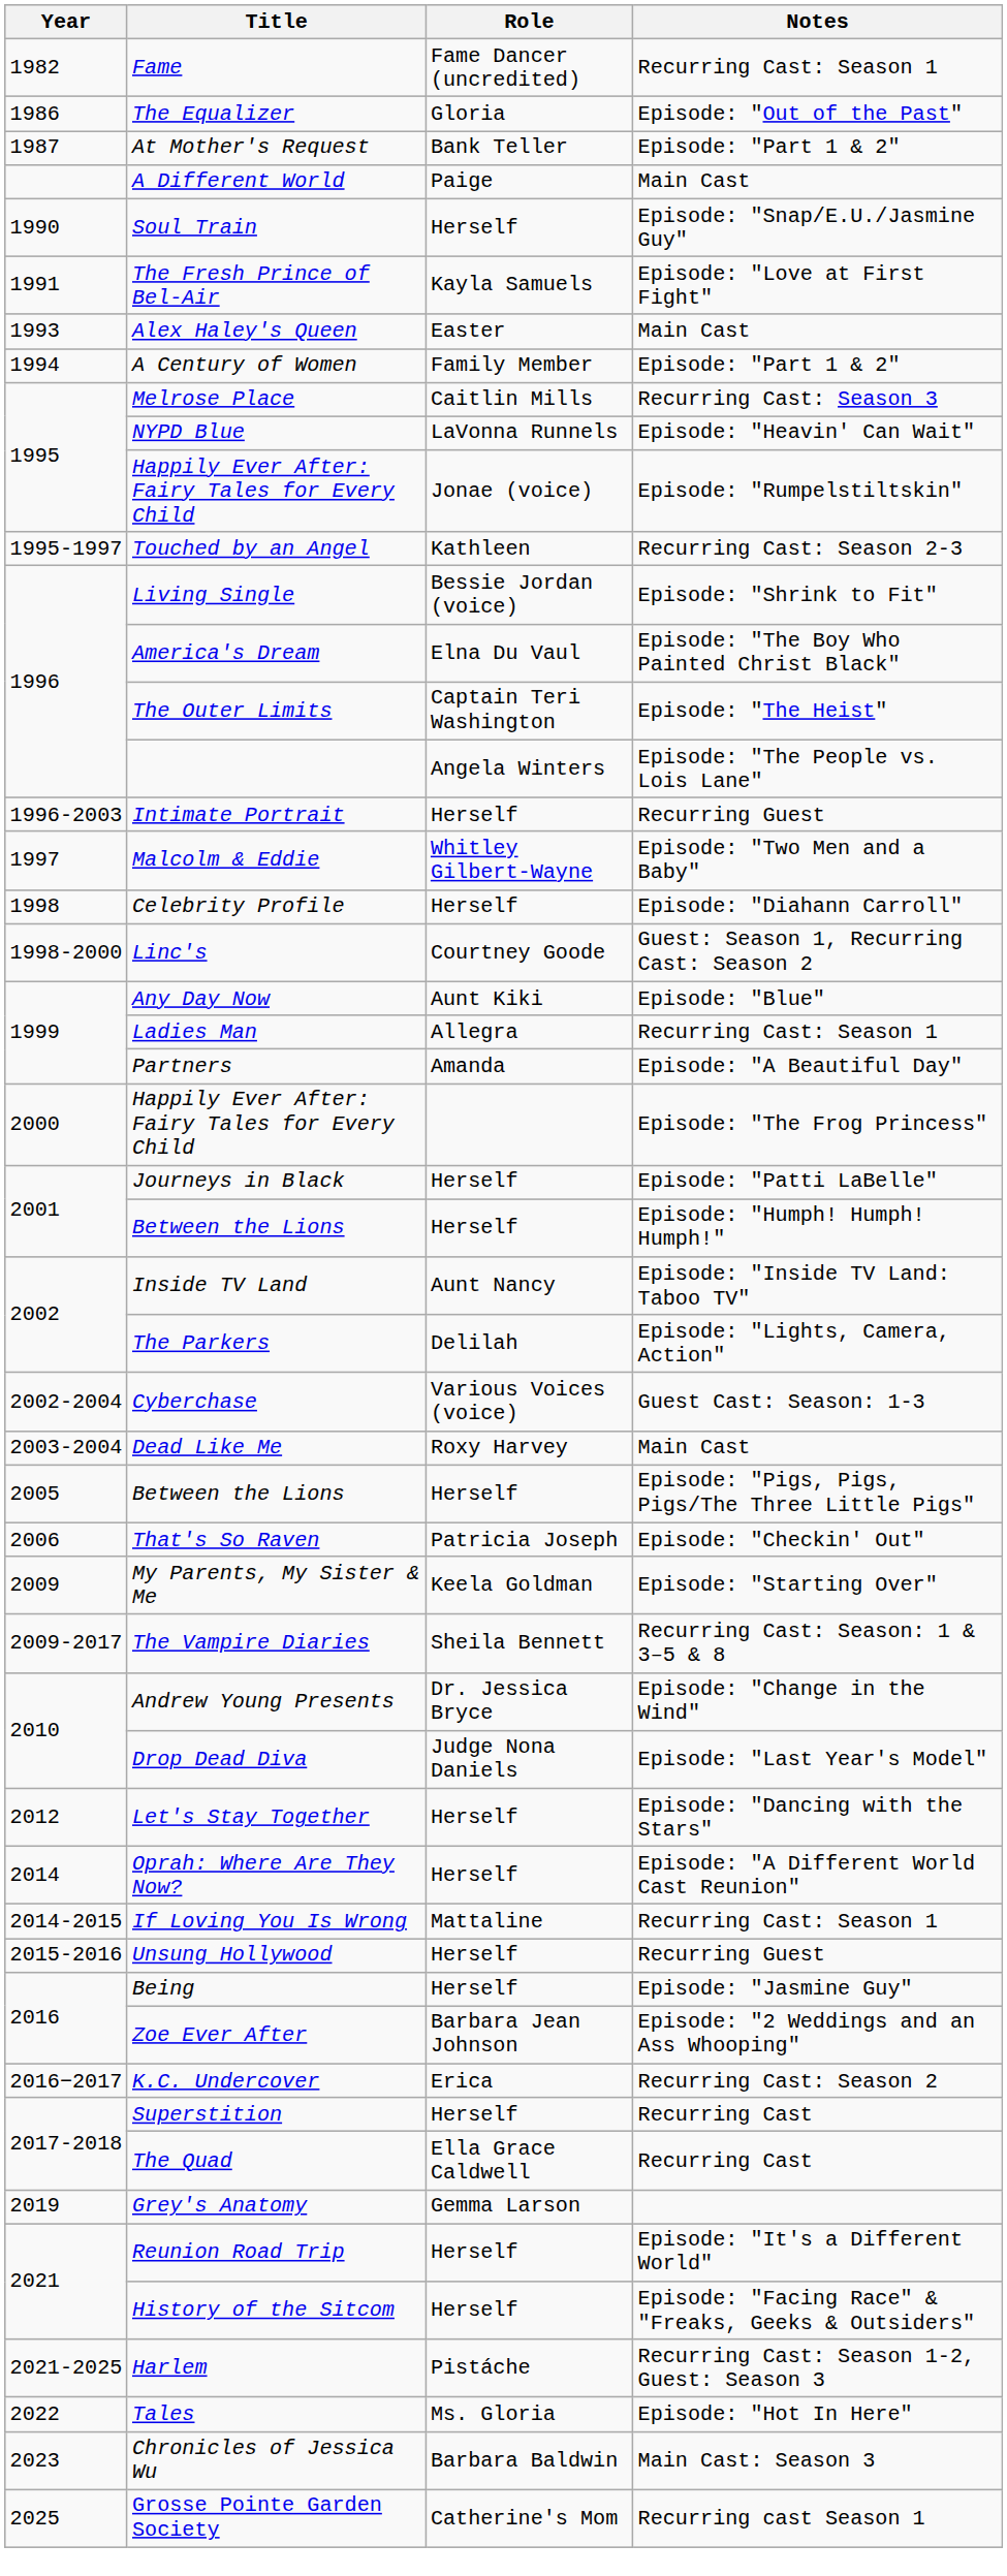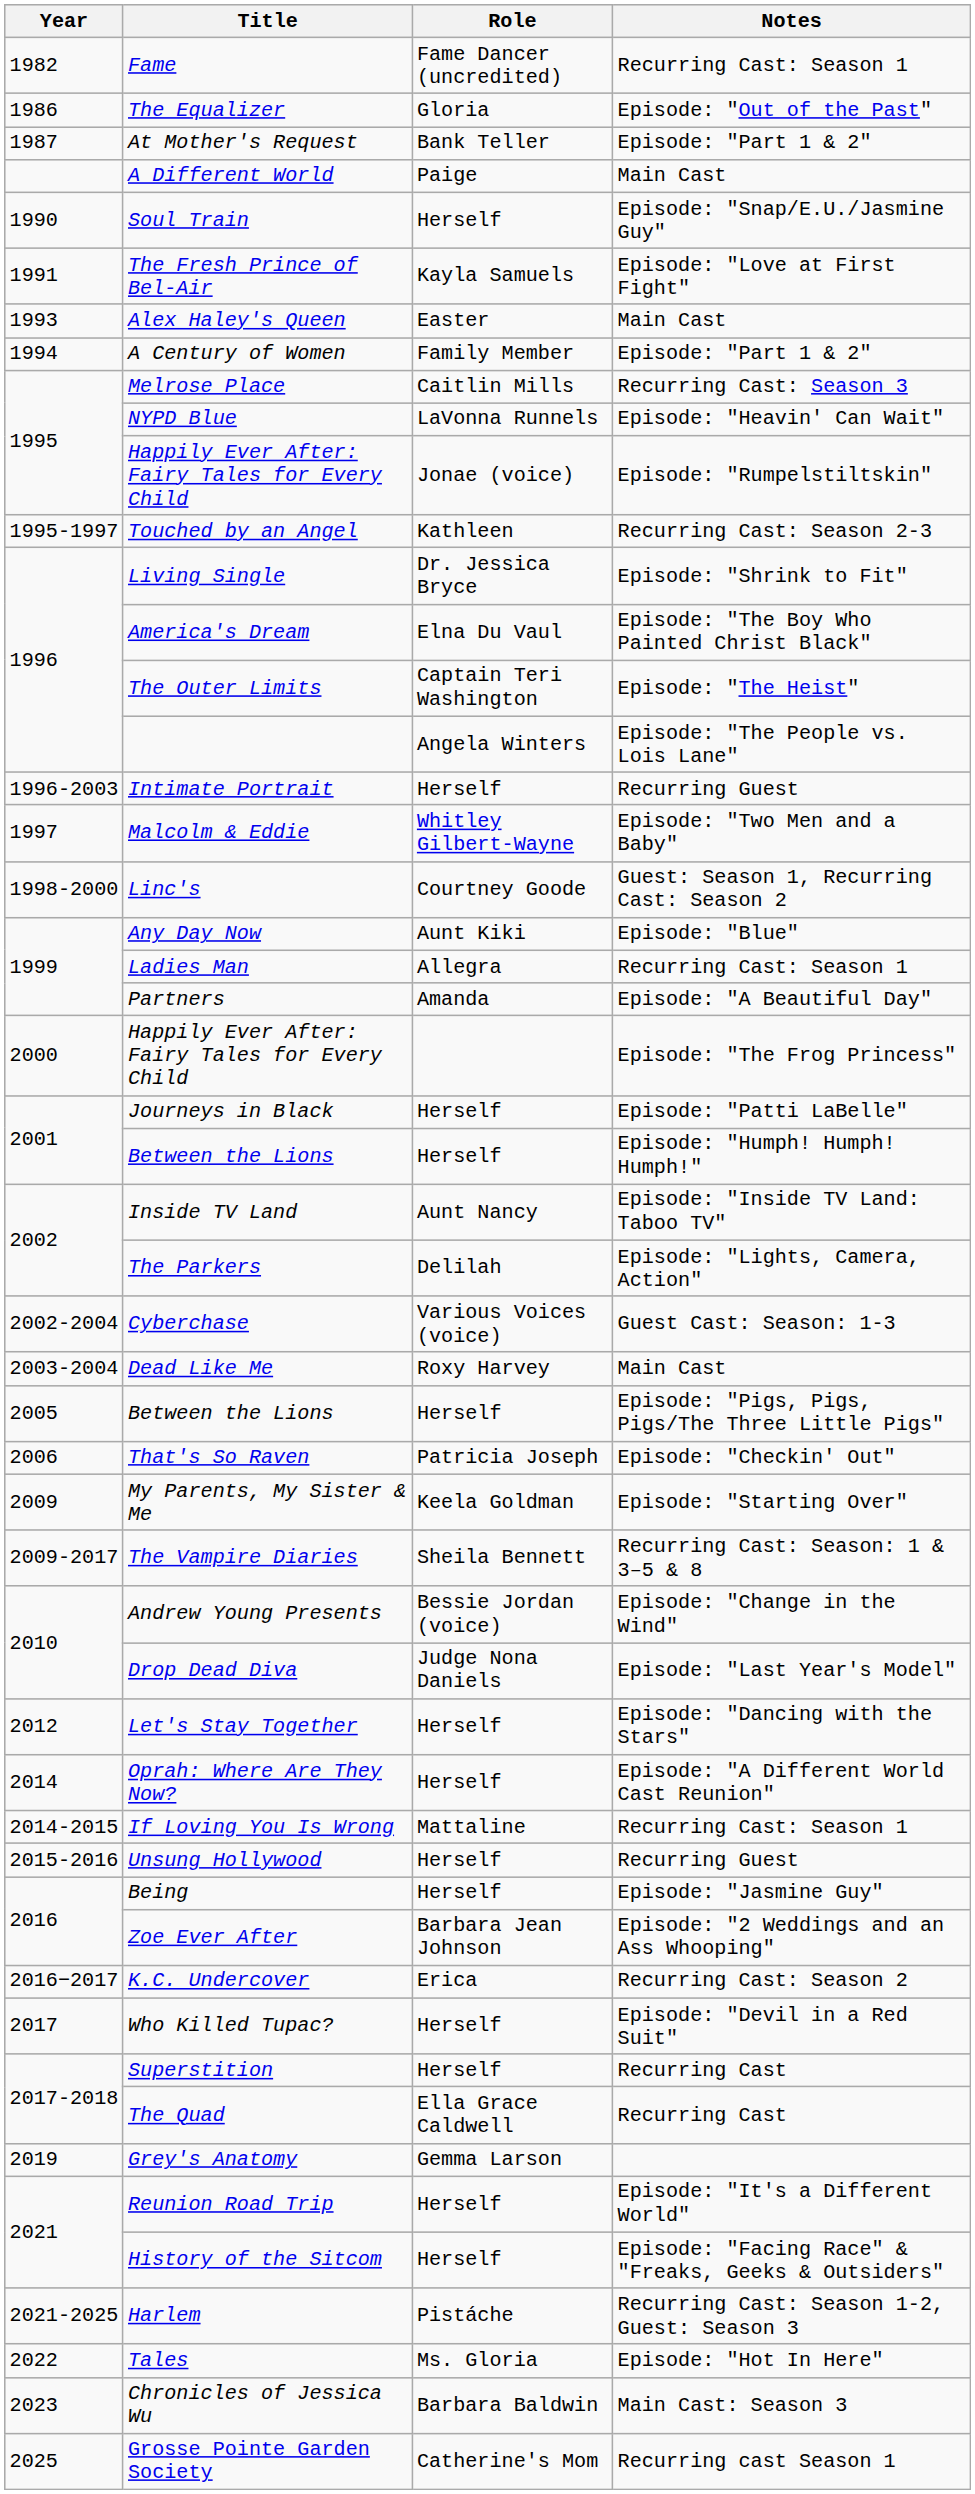 <table class="wikitable plainrowheaders sortable" style="margin-right: 0;">
 <tr>
 <th>Year</th>
 <th>Title</th>
 <th>Role</th>
 <th>Notes</th>
 </tr>
 <tr>
 <td>1982</td>
 <td><em><a href='#'>Fame</a></em></td>
 <td>Fame Dancer (uncredited)</td>
 <td>Recurring Cast: Season 1</td>
 </tr>
 <tr>
 <td>1986</td>
 <td><em><a href='#'>The Equalizer</a></em></td>
 <td>Gloria</td>
 <td>Episode: "<a href='#'>Out of the Past</a>"</td>
 </tr>
 <tr>
 <td>1987</td>
 <td><em>At Mother's Request</em></td>
 <td>Bank Teller</td>
 <td>Episode: "Part 1 & 2"</td>
 </tr>
 <tr>
 <td></td>
 <td><em><a href='#'>A Different World</a></em></td>
 <td>Paige</td>
 <td>Main Cast</td>
 </tr>
 <tr>
 <td>1990</td>
 <td><em><a href='#'>Soul Train</a></em></td>
 <td>Herself</td>
 <td>Episode: "Snap/E.U./Jasmine Guy"</td>
 </tr>
 <tr>
 <td>1991</td>
 <td><em><a href='#'>The Fresh Prince of Bel-Air</a></em></td>
 <td>Kayla Samuels</td>
 <td>Episode: "Love at First Fight"</td>
 </tr>
 <tr>
 <td>1993</td>
 <td><em><a href='#'>Alex Haley's Queen</a></em></td>
 <td>Easter</td>
 <td>Main Cast</td>
 </tr>
 <tr>
 <td>1994</td>
 <td><em>A Century of Women</em></td>
 <td>Family Member</td>
 <td>Episode: "Part 1 & 2"</td>
 </tr>
 <tr>
 <td rowspan=3>1995</td>
 <td><em><a href='#'>Melrose Place</a></em></td>
 <td>Caitlin Mills</td>
 <td>Recurring Cast: <a href='#'>Season 3</a></td>
 </tr>
 <tr>
 <td><em><a href='#'>NYPD Blue</a></em></td>
 <td>LaVonna Runnels</td>
 <td>Episode: "Heavin' Can Wait"</td>
 </tr>
 <tr>
 <td><em><a href='#'>Happily Ever After: Fairy Tales for Every Child</a></em></td>
 <td>Jonae (voice)</td>
 <td>Episode: "Rumpelstiltskin"</td>
 </tr>
 <tr>
 <td>1995-1997</td>
 <td><em><a href='#'>Touched by an Angel</a></em></td>
 <td>Kathleen</td>
 <td>Recurring Cast: Season 2-3</td>
 </tr>
 <tr>
 <td rowspan=4>1996</td>
 <td><em><a href='#'>Living Single</a></em></td>
-<td>Bessie Jordan (voice)</td>
+<td>Dr. Jessica Bryce</td>
 <td>Episode: "Shrink to Fit"</td>
 </tr>
 <tr>
 <td><em><a href='#'>America's Dream</a></em></td>
 <td>Elna Du Vaul</td>
 <td>Episode: "The Boy Who Painted Christ Black"</td>
 </tr>
 <tr>
 <td><em><a href='#'>The Outer Limits</a></em></td>
 <td>Captain Teri Washington</td>
 <td>Episode: "<a href='#'>The Heist</a>"</td>
 </tr>
 <tr>
 <td></td>
 <td>Angela Winters</td>
 <td>Episode: "The People vs. Lois Lane"</td>
 </tr>
 <tr>
 <td>1996-2003</td>
 <td><em><a href='#'>Intimate Portrait</a></em></td>
 <td>Herself</td>
 <td>Recurring Guest</td>
 </tr>
 <tr>
 <td>1997</td>
 <td><em><a href='#'>Malcolm & Eddie</a></em></td>
 <td><a href='#'>Whitley Gilbert-Wayne</a></td>
 <td>Episode: "Two Men and a Baby"</td>
-</tr>
-<tr>
-<td>1998</td>
-<td><em>Celebrity Profile</em></td>
-<td>Herself</td>
-<td>Episode: "Diahann Carroll"</td>
 </tr>
 <tr>
 <td>1998-2000</td>
 <td><em><a href='#'>Linc's</a></em></td>
 <td>Courtney Goode</td>
 <td>Guest: Season 1, Recurring Cast: Season 2</td>
 </tr>
 <tr>
 <td rowspan=3>1999</td>
 <td><em><a href='#'>Any Day Now</a></em></td>
 <td>Aunt Kiki</td>
 <td>Episode: "Blue"</td>
 </tr>
 <tr>
 <td><em><a href='#'>Ladies Man</a></em></td>
 <td>Allegra</td>
 <td>Recurring Cast: Season 1</td>
 </tr>
 <tr>
 <td><em>Partners</em></td>
 <td>Amanda</td>
 <td>Episode: "A Beautiful Day"</td>
 </tr>
 <tr>
 <td>2000</td>
 <td><em>Happily Ever After: Fairy Tales for Every Child</em></td>
 <td></td>
 <td>Episode: "The Frog Princess"</td>
 </tr>
 <tr>
 <td rowspan=2>2001</td>
 <td><em>Journeys in Black</em></td>
 <td>Herself</td>
 <td>Episode: "Patti LaBelle"</td>
 </tr>
 <tr>
 <td><em><a href='#'>Between the Lions</a></em></td>
 <td>Herself</td>
 <td>Episode: "Humph! Humph! Humph!"</td>
 </tr>
 <tr>
 <td rowspan=2>2002</td>
 <td><em>Inside TV Land</em></td>
 <td>Aunt Nancy</td>
 <td>Episode: "Inside TV Land: Taboo TV"</td>
 </tr>
 <tr>
 <td><em><a href='#'>The Parkers</a></em></td>
 <td>Delilah</td>
 <td>Episode: "Lights, Camera, Action"</td>
 </tr>
 <tr>
 <td>2002-2004</td>
 <td><em><a href='#'>Cyberchase</a></em></td>
 <td>Various Voices (voice)</td>
 <td>Guest Cast: Season: 1-3</td>
 </tr>
 <tr>
 <td>2003-2004</td>
 <td><em><a href='#'>Dead Like Me</a></em></td>
 <td>Roxy Harvey</td>
 <td>Main Cast</td>
 </tr>
 <tr>
 <td>2005</td>
 <td><em>Between the Lions</em></td>
 <td>Herself</td>
 <td>Episode: "Pigs, Pigs, Pigs/The Three Little Pigs"</td>
 </tr>
 <tr>
 <td>2006</td>
 <td><em><a href='#'>That's So Raven</a></em></td>
 <td>Patricia Joseph</td>
 <td>Episode: "Checkin' Out"</td>
 </tr>
 <tr>
 <td>2009</td>
 <td><em>My Parents, My Sister & Me</em></td>
 <td>Keela Goldman</td>
 <td>Episode: "Starting Over"</td>
 </tr>
 <tr>
 <td>2009-2017</td>
 <td><em><a href='#'>The Vampire Diaries</a></em></td>
 <td>Sheila Bennett</td>
 <td>Recurring Cast: Season: 1 & 3–5 & 8</td>
 </tr>
 <tr>
 <td rowspan=2>2010</td>
 <td><em>Andrew Young Presents</em></td>
-<td>Dr. Jessica Bryce</td>
+<td>Bessie Jordan (voice)</td>
 <td>Episode: "Change in the Wind"</td>
 </tr>
 <tr>
 <td><em><a href='#'>Drop Dead Diva</a></em></td>
 <td>Judge Nona Daniels</td>
 <td>Episode: "Last Year's Model"</td>
 </tr>
 <tr>
 <td>2012</td>
 <td><em><a href='#'>Let's Stay Together</a></em></td>
 <td>Herself</td>
 <td>Episode: "Dancing with the Stars"</td>
 </tr>
 <tr>
 <td>2014</td>
 <td><em><a href='#'>Oprah: Where Are They Now?</a></em></td>
 <td>Herself</td>
 <td>Episode: "A Different World Cast Reunion"</td>
 </tr>
 <tr>
 <td>2014-2015</td>
 <td><em><a href='#'>If Loving You Is Wrong</a></em></td>
 <td>Mattaline</td>
 <td>Recurring Cast: Season 1</td>
 </tr>
 <tr>
 <td>2015-2016</td>
 <td><em><a href='#'>Unsung Hollywood</a></em></td>
 <td>Herself</td>
 <td>Recurring Guest</td>
 </tr>
 <tr>
 <td rowspan=2>2016</td>
 <td><em>Being</em></td>
 <td>Herself</td>
 <td>Episode: "Jasmine Guy"</td>
 </tr>
 <tr>
 <td><em><a href='#'>Zoe Ever After</a></em></td>
 <td>Barbara Jean Johnson</td>
 <td>Episode: "2 Weddings and an Ass Whooping"</td>
 </tr>
 <tr>
 <td>2016−2017</td>
 <td><em><a href='#'>K.C. Undercover</a></em></td>
 <td>Erica</td>
 <td>Recurring Cast: Season 2</td>
+</tr>
+<tr>
+<td>2017</td>
+<td><em>Who Killed Tupac?</em></td>
+<td>Herself</td>
+<td>Episode: "Devil in a Red Suit"</td>
 </tr>
 <tr>
 <td rowspan=2>2017-2018</td>
 <td><em><a href='#'>Superstition</a></em></td>
 <td>Herself</td>
 <td>Recurring Cast</td>
 </tr>
 <tr>
 <td><em><a href='#'>The Quad</a></em></td>
 <td>Ella Grace Caldwell</td>
 <td>Recurring Cast</td>
 </tr>
 <tr>
 <td>2019</td>
 <td><em><a href='#'>Grey's Anatomy</a></em></td>
 <td>Gemma Larson</td>
 <td></td>
 </tr>
 <tr>
 <td rowspan=2>2021</td>
 <td><em><a href='#'>Reunion Road Trip</a></em></td>
 <td>Herself</td>
 <td>Episode: "It's a Different World"</td>
 </tr>
 <tr>
 <td><em><a href='#'>History of the Sitcom</a></em></td>
 <td>Herself</td>
 <td>Episode: "Facing Race" & "Freaks, Geeks & Outsiders"</td>
 </tr>
 <tr>
 <td>2021-2025</td>
 <td><em><a href='#'>Harlem</a></em></td>
 <td>Pistáche</td>
 <td>Recurring Cast: Season 1-2, Guest: Season 3</td>
 </tr>
 <tr>
 <td>2022</td>
 <td><em><a href='#'>Tales</a></em></td>
 <td>Ms. Gloria</td>
 <td>Episode: "Hot In Here"</td>
 </tr>
 <tr>
 <td>2023</td>
 <td><em>Chronicles of Jessica Wu</em></td>
 <td>Barbara Baldwin</td>
 <td>Main Cast: Season 3</td>
 </tr>
 <tr>
 <td>2025</td>
 <td><a href='#'>Grosse Pointe Garden Society</a></td>
 <td>Catherine's Mom</td>
 <td>Recurring cast Season 1</td>
 </tr>
 </table>
